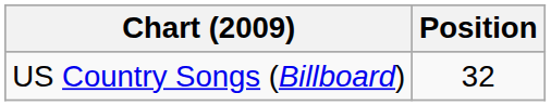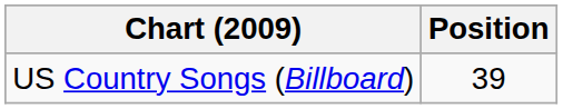 <table class="wikitable sortable">
 <tr>
 <th scope="col">Chart (2009)</th>
 <th scope="col">Position</th>
 </tr>
 <tr>
 <td>US <a href='#'>Country Songs</a> (<em><a href='#'>Billboard</a></em>)</td>
-<td align="center">32</td>
+<td align="center">39</td>
 </tr>
 </table>
